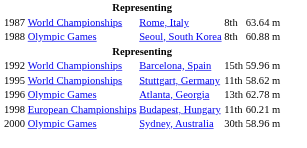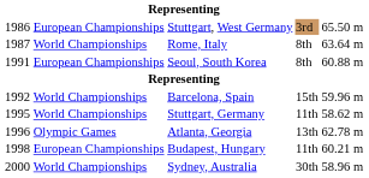 <table>
 <tr>
 <th colspan="5">Representing </th>
+</tr>
+<tr>
+<td>1986</td>
+<td><a href='#'>European Championships</a></td>
+<td><a href='#'>Stuttgart</a>, <a href='#'>West Germany</a></td>
+<td bgcolor="cc9966">3rd</td>
+<td>65.50 m</td>
 </tr>
 <tr>
 <td>1987</td>
 <td><a href='#'>World Championships</a></td>
 <td><a href='#'>Rome, Italy</a></td>
 <td>8th</td>
 <td>63.64 m</td>
 </tr>
 <tr>
-<td>1988</td>
-<td><a href='#'>Olympic Games</a></td>
+<td>1991</td>
+<td><a href='#'>European Championships</a></td>
 <td><a href='#'>Seoul, South Korea</a></td>
 <td>8th</td>
 <td>60.88 m</td>
 </tr>
 <tr>
 <th colspan="5">Representing </th>
 </tr>
 <tr>
 <td>1992</td>
 <td><a href='#'>World Championships</a></td>
 <td><a href='#'>Barcelona, Spain</a></td>
 <td>15th</td>
 <td>59.96 m</td>
 </tr>
 <tr>
 <td>1995</td>
 <td><a href='#'>World Championships</a></td>
 <td><a href='#'>Stuttgart, Germany</a></td>
 <td>11th</td>
 <td>58.62 m</td>
 </tr>
 <tr>
 <td>1996</td>
 <td><a href='#'>Olympic Games</a></td>
 <td><a href='#'>Atlanta, Georgia</a></td>
 <td>13th</td>
 <td>62.78 m</td>
 </tr>
 <tr>
 <td>1998</td>
 <td><a href='#'>European Championships</a></td>
 <td><a href='#'>Budapest, Hungary</a></td>
 <td>11th</td>
 <td>60.21 m</td>
 </tr>
 <tr>
 <td>2000</td>
-<td><a href='#'>Olympic Games</a></td>
+<td><a href='#'>World Championships</a></td>
 <td><a href='#'>Sydney, Australia</a></td>
 <td>30th</td>
 <td>58.96 m</td>
 </tr>
 </table>
